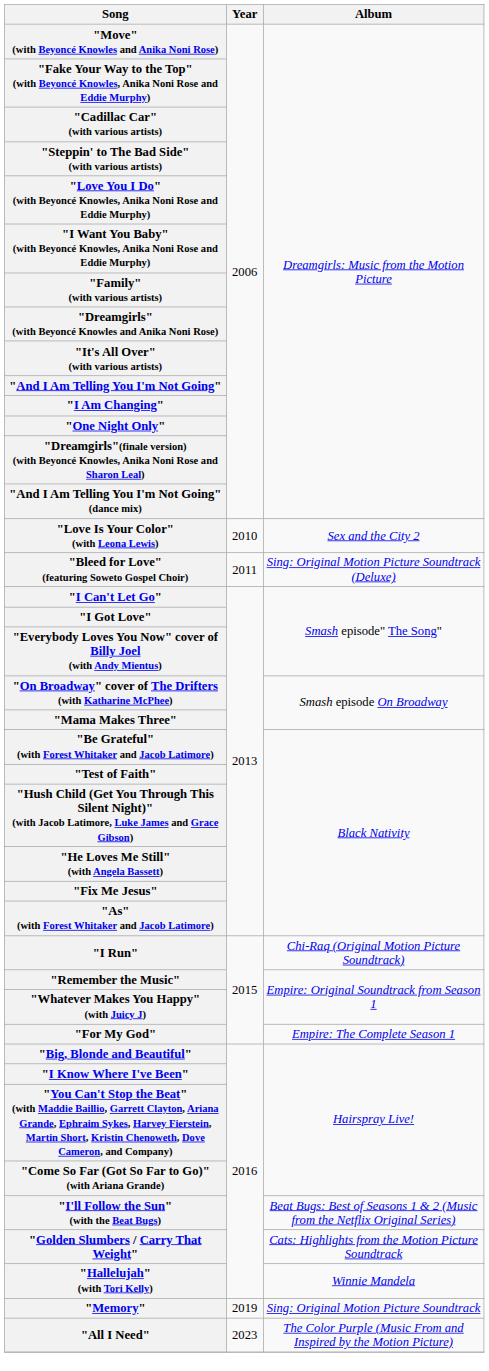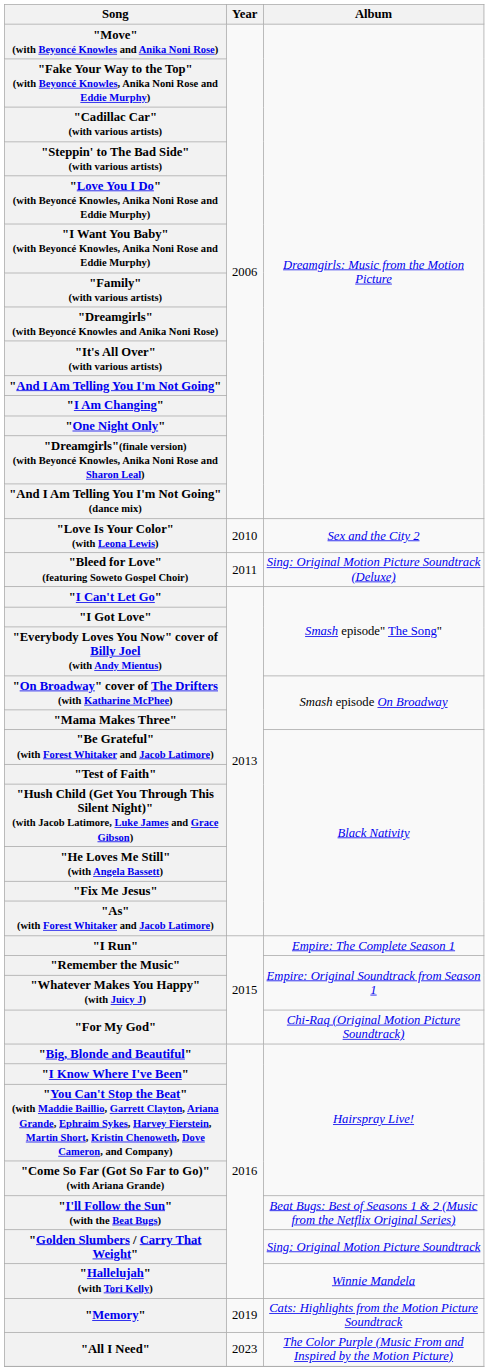 <table class="wikitable plainrowheaders"  style="text-align:center;" border="1">
 <tr>
 <th width="290px">Song</th>
 <th width="40px">Year</th>
 <th width="290px">Album</th>
 </tr>
 <tr>
 <th scope="row">"Move"<br><small>(with <a href='#'>Beyoncé Knowles</a> and <a href='#'>Anika Noni Rose</a>)</small></th>
 <td rowspan="14">2006</td>
 <td rowspan="14"><em><a href='#'>Dreamgirls: Music from the Motion Picture</a></em></td>
 </tr>
 <tr>
 <th scope="row">"Fake Your Way to the Top"<br><small>(with <a href='#'>Beyoncé Knowles</a>, Anika Noni Rose and <a href='#'>Eddie Murphy</a>)</small></th>
 </tr>
 <tr>
 <th scope="row">"Cadillac Car"<br><small>(with various artists)</small></th>
 </tr>
 <tr>
 <th scope="row">"Steppin' to The Bad Side"<br><small>(with various artists)</small></th>
 </tr>
 <tr>
 <th scope="row">"<a href='#'>Love You I Do</a>"<br><small>(with Beyoncé Knowles, Anika Noni Rose and Eddie Murphy)</small></th>
 </tr>
 <tr>
 <th scope="row">"I Want You Baby"<br><small>(with Beyoncé Knowles, Anika Noni Rose and Eddie Murphy)</small></th>
 </tr>
 <tr>
 <th scope="row">"Family"<br><small>(with various artists)</small></th>
 </tr>
 <tr>
 <th scope="row">"Dreamgirls"<br><small>(with Beyoncé Knowles and Anika Noni Rose)</small></th>
 </tr>
 <tr>
 <th scope="row">"It's All Over"<br><small>(with various artists)</small></th>
 </tr>
 <tr>
 <th scope="row">"<a href='#'>And I Am Telling You I'm Not Going</a>"</th>
 </tr>
 <tr>
 <th scope="row">"<a href='#'>I Am Changing</a>"</th>
 </tr>
 <tr>
 <th scope="row">"<a href='#'>One Night Only</a>"</th>
 </tr>
 <tr>
 <th scope="row">"Dreamgirls"<small>(finale version)</small><br><small>(with Beyoncé Knowles, Anika Noni Rose and <a href='#'>Sharon Leal</a>)</small></th>
 </tr>
 <tr>
 <th scope="row">"And I Am Telling You I'm Not Going" <small>(dance mix)</small></th>
 </tr>
 <tr>
 <th scope="row">"Love Is Your Color"<br><small>(with <a href='#'>Leona Lewis</a>)</small></th>
 <td>2010</td>
 <td><em><a href='#'>Sex and the City 2</a></em></td>
 </tr>
 <tr>
 <th scope="row">"Bleed for Love"<br><small>(featuring Soweto Gospel Choir)</small></th>
 <td>2011</td>
 <td><em><a href='#'>Sing: Original Motion Picture Soundtrack (Deluxe)</a></em></td>
 </tr>
 <tr>
 <th scope="row">"<a href='#'>I Can't Let Go</a>"</th>
 <td rowspan="11">2013</td>
 <td rowspan="3"><em><a href='#'>Smash</a></em> episode" <a href='#'>The Song</a>"</td>
 </tr>
 <tr>
 <th scope="row">"I Got Love"</th>
 </tr>
 <tr>
 <th scope="row">"Everybody Loves You Now" cover of <a href='#'>Billy Joel</a><br><small>(with <a href='#'>Andy Mientus</a>)</small></th>
 </tr>
 <tr>
 <th scope="row">"<a href='#'>On Broadway</a>" cover of <a href='#'>The Drifters</a><br><small>(with <a href='#'>Katharine McPhee</a>)</small></th>
 <td rowspan="2"><em>Smash</em> episode <em><a href='#'>On Broadway</a></em></td>
 </tr>
 <tr>
 <th scope="row">"Mama Makes Three"</th>
 </tr>
 <tr>
 <th scope="row">"Be Grateful"<br><small>(with <a href='#'>Forest Whitaker</a> and <a href='#'>Jacob Latimore</a>)</small></th>
 <td rowspan="6"><em><a href='#'>Black Nativity</a></em></td>
 </tr>
 <tr>
 <th scope="row">"Test of Faith"</th>
 </tr>
 <tr>
 <th scope="row">"Hush Child (Get You Through This Silent Night)"<br><small>(with Jacob Latimore, <a href='#'>Luke James</a> and <a href='#'>Grace Gibson</a>)</small></th>
 </tr>
 <tr>
 <th scope="row">"He Loves Me Still"<br><small>(with <a href='#'>Angela Bassett</a>)</small></th>
 </tr>
 <tr>
 <th scope="row">"Fix Me Jesus"</th>
 </tr>
 <tr>
 <th scope="row">"As"<br><small>(with <a href='#'>Forest Whitaker</a> and <a href='#'>Jacob Latimore</a>)</small></th>
 </tr>
 <tr>
 <th scope="row">"I Run"</th>
 <td rowspan="4">2015</td>
-<td><em><a href='#'>Chi-Raq (Original Motion Picture Soundtrack)</a></em></td>
+<td><em><a href='#'>Empire: The Complete Season 1</a></em></td>
 </tr>
 <tr>
 <th scope="row">"Remember the Music"</th>
 <td rowspan="2"><em><a href='#'>Empire: Original Soundtrack from Season 1</a></em></td>
 </tr>
 <tr>
 <th scope="row">"Whatever Makes You Happy"<br><small>(with <a href='#'>Juicy J</a>)</small></th>
 </tr>
 <tr>
 <th scope="row">"For My God"</th>
-<td><em><a href='#'>Empire: The Complete Season 1</a></em></td>
+<td><em><a href='#'>Chi-Raq (Original Motion Picture Soundtrack)</a></em></td>
 </tr>
 <tr>
 <th scope="row">"<a href='#'>Big, Blonde and Beautiful</a>"</th>
 <td rowspan="7">2016</td>
 <td rowspan="4"><em><a href='#'>Hairspray Live!</a></em></td>
 </tr>
 <tr>
 <th scope="row">"<a href='#'>I Know Where I've Been</a>"</th>
 </tr>
 <tr>
 <th scope="row">"<a href='#'>You Can't Stop the Beat</a>"<br><small>(with <a href='#'>Maddie Baillio</a>, <a href='#'>Garrett Clayton</a>, <a href='#'>Ariana Grande</a>, <a href='#'>Ephraim Sykes</a>, <a href='#'>Harvey Fierstein</a>, <a href='#'>Martin Short</a>, <a href='#'>Kristin Chenoweth</a>, <a href='#'>Dove Cameron</a>, and Company)</small></th>
 </tr>
 <tr>
 <th scope="row">"Come So Far (Got So Far to Go)"<br><small>(with Ariana Grande)</small></th>
 </tr>
 <tr>
 <th scope="row">"<a href='#'>I'll Follow the Sun</a>"<br><small>(with the <a href='#'>Beat Bugs</a>)</small></th>
 <td><em><a href='#'>Beat Bugs: Best of Seasons 1 & 2 (Music from the Netflix Original Series)</a></em></td>
 </tr>
 <tr>
 <th scope="row">"<a href='#'>Golden Slumbers</a> / <a href='#'>Carry That Weight</a>"</th>
-<td><em><a href='#'>Cats: Highlights from the Motion Picture Soundtrack</a></em></td>
+<td><em><a href='#'>Sing: Original Motion Picture Soundtrack</a></em></td>
 </tr>
 <tr>
 <th scope="row">"<a href='#'>Hallelujah</a>"<br><small>(with <a href='#'>Tori Kelly</a>)</small></th>
 <td><em><a href='#'>Winnie Mandela</a></em></td>
 </tr>
 <tr>
 <th scope="row">"<a href='#'>Memory</a>"</th>
 <td>2019</td>
-<td><em><a href='#'>Sing: Original Motion Picture Soundtrack</a></em></td>
+<td><em><a href='#'>Cats: Highlights from the Motion Picture Soundtrack</a></em></td>
 </tr>
 <tr>
 <th scope="row">"All I Need"</th>
 <td>2023</td>
 <td><em><a href='#'>The Color Purple (Music From and Inspired by the Motion Picture)</a></em></td>
 </tr>
 <tr>
 </tr>
 </table>
